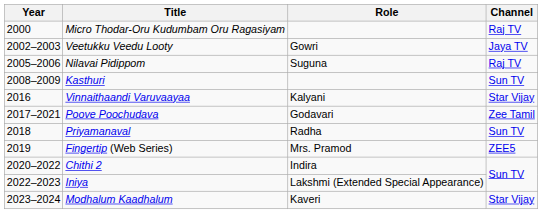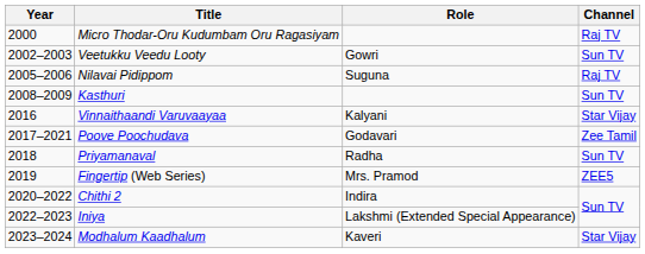 <table class="wikitable">
 <tr>
 <th>Year</th>
 <th>Title</th>
 <th>Role</th>
 <th>Channel</th>
 </tr>
 <tr>
 <td>2000</td>
 <td><em>Micro Thodar-Oru Kudumbam Oru Ragasiyam</em></td>
 <td></td>
 <td><a href='#'>Raj TV</a></td>
 </tr>
 <tr>
 <td>2002–2003</td>
 <td><em>Veetukku Veedu Looty</em></td>
 <td>Gowri</td>
-<td><a href='#'>Jaya TV</a></td>
+<td><a href='#'>Sun TV</a></td>
 </tr>
 <tr>
 <td>2005–2006</td>
 <td><em>Nilavai Pidippom</em></td>
 <td>Suguna</td>
 <td><a href='#'>Raj TV</a></td>
 </tr>
 <tr>
 <td>2008–2009</td>
 <td><em><a href='#'>Kasthuri</a></em></td>
 <td></td>
 <td><a href='#'>Sun TV</a></td>
 </tr>
 <tr>
 <td>2016</td>
 <td><em><a href='#'>Vinnaithaandi Varuvaayaa</a></em></td>
 <td>Kalyani</td>
 <td><a href='#'>Star Vijay</a></td>
 </tr>
 <tr>
 <td>2017–2021</td>
 <td><em><a href='#'>Poove Poochudava</a></em></td>
 <td>Godavari</td>
 <td><a href='#'>Zee Tamil</a></td>
 </tr>
 <tr>
 <td>2018</td>
 <td><em><a href='#'>Priyamanaval</a></em></td>
 <td>Radha</td>
 <td><a href='#'>Sun TV</a></td>
 </tr>
 <tr>
 <td>2019</td>
 <td><em><a href='#'>Fingertip</a></em> (Web Series)</td>
 <td>Mrs. Pramod</td>
 <td><a href='#'>ZEE5</a></td>
 </tr>
 <tr>
 <td>2020–2022</td>
 <td><em><a href='#'>Chithi 2</a></em></td>
 <td>Indira</td>
 <td rowspan="2"><a href='#'>Sun TV</a></td>
 </tr>
 <tr>
 <td>2022–2023</td>
 <td><em><a href='#'>Iniya</a></em></td>
 <td>Lakshmi (Extended Special Appearance)</td>
 </tr>
 <tr>
 <td>2023–2024</td>
 <td><em><a href='#'>Modhalum Kaadhalum</a></em></td>
 <td>Kaveri</td>
 <td><a href='#'>Star Vijay</a></td>
 </tr>
 </table>
